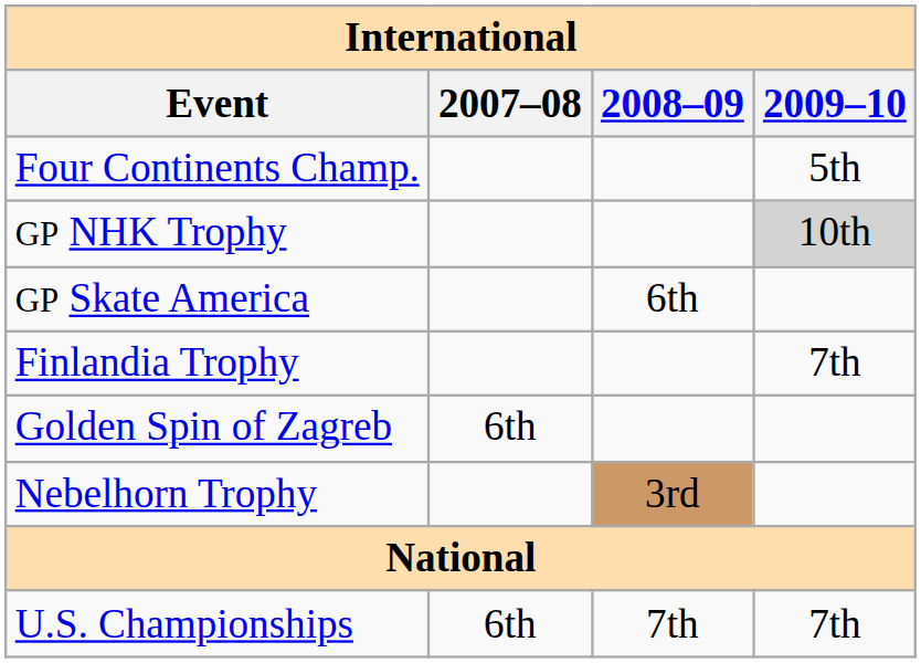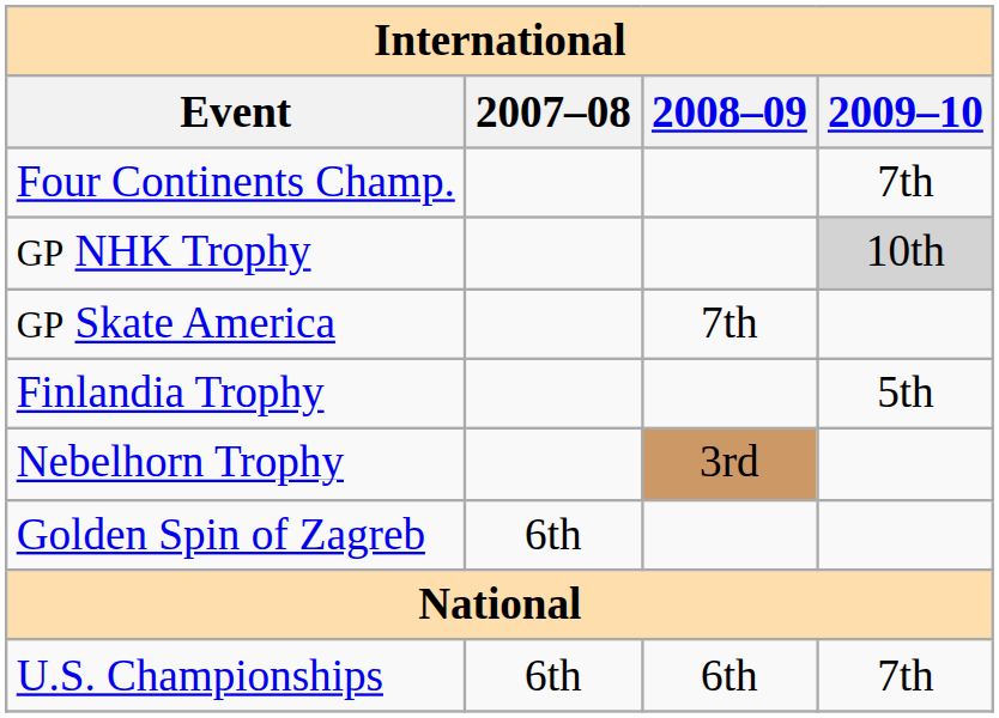 <table class="wikitable" style="text-align:center">
 <tr>
 <th style="background-color: #ffdead; " colspan=4 align=center><strong>International</strong></th>
 </tr>
 <tr>
 <th>Event</th>
 <th>2007–08</th>
 <th><a href='#'>2008–09</a></th>
 <th><a href='#'>2009–10</a></th>
 </tr>
 <tr>
 <td align=left><a href='#'>Four Continents Champ.</a></td>
 <td></td>
 <td></td>
-<td>5th</td>
+<td>7th</td>
 </tr>
 <tr>
 <td align=left><small>GP</small> <a href='#'>NHK Trophy</a></td>
 <td></td>
 <td></td>
 <td style="background: lightgrey;">10th</td>
 </tr>
 <tr>
 <td align=left><small>GP</small> <a href='#'>Skate America</a></td>
 <td></td>
-<td>6th</td>
+<td>7th</td>
 <td></td>
 </tr>
 <tr>
 <td align=left><a href='#'>Finlandia Trophy</a></td>
 <td></td>
 <td></td>
-<td>7th</td>
+<td>5th</td>
+</tr>
+<tr>
+<td align=left><a href='#'>Nebelhorn Trophy</a></td>
+<td></td>
+<td bgcolor=cc9966>3rd</td>
+<td></td>
 </tr>
 <tr>
 <td align=left><a href='#'>Golden Spin of Zagreb</a></td>
 <td>6th</td>
 <td></td>
 <td></td>
 </tr>
 <tr>
-<td align=left><a href='#'>Nebelhorn Trophy</a></td>
-<td></td>
-<td bgcolor=cc9966>3rd</td>
-<td></td>
-</tr>
-<tr>
 <th style="background-color: #ffdead; " colspan=4 align=center><strong>National</strong></th>
 </tr>
 <tr>
 <td align=left><a href='#'>U.S. Championships</a></td>
 <td>6th</td>
-<td>7th</td>
+<td>6th</td>
 <td>7th</td>
 </tr>
 </table>
